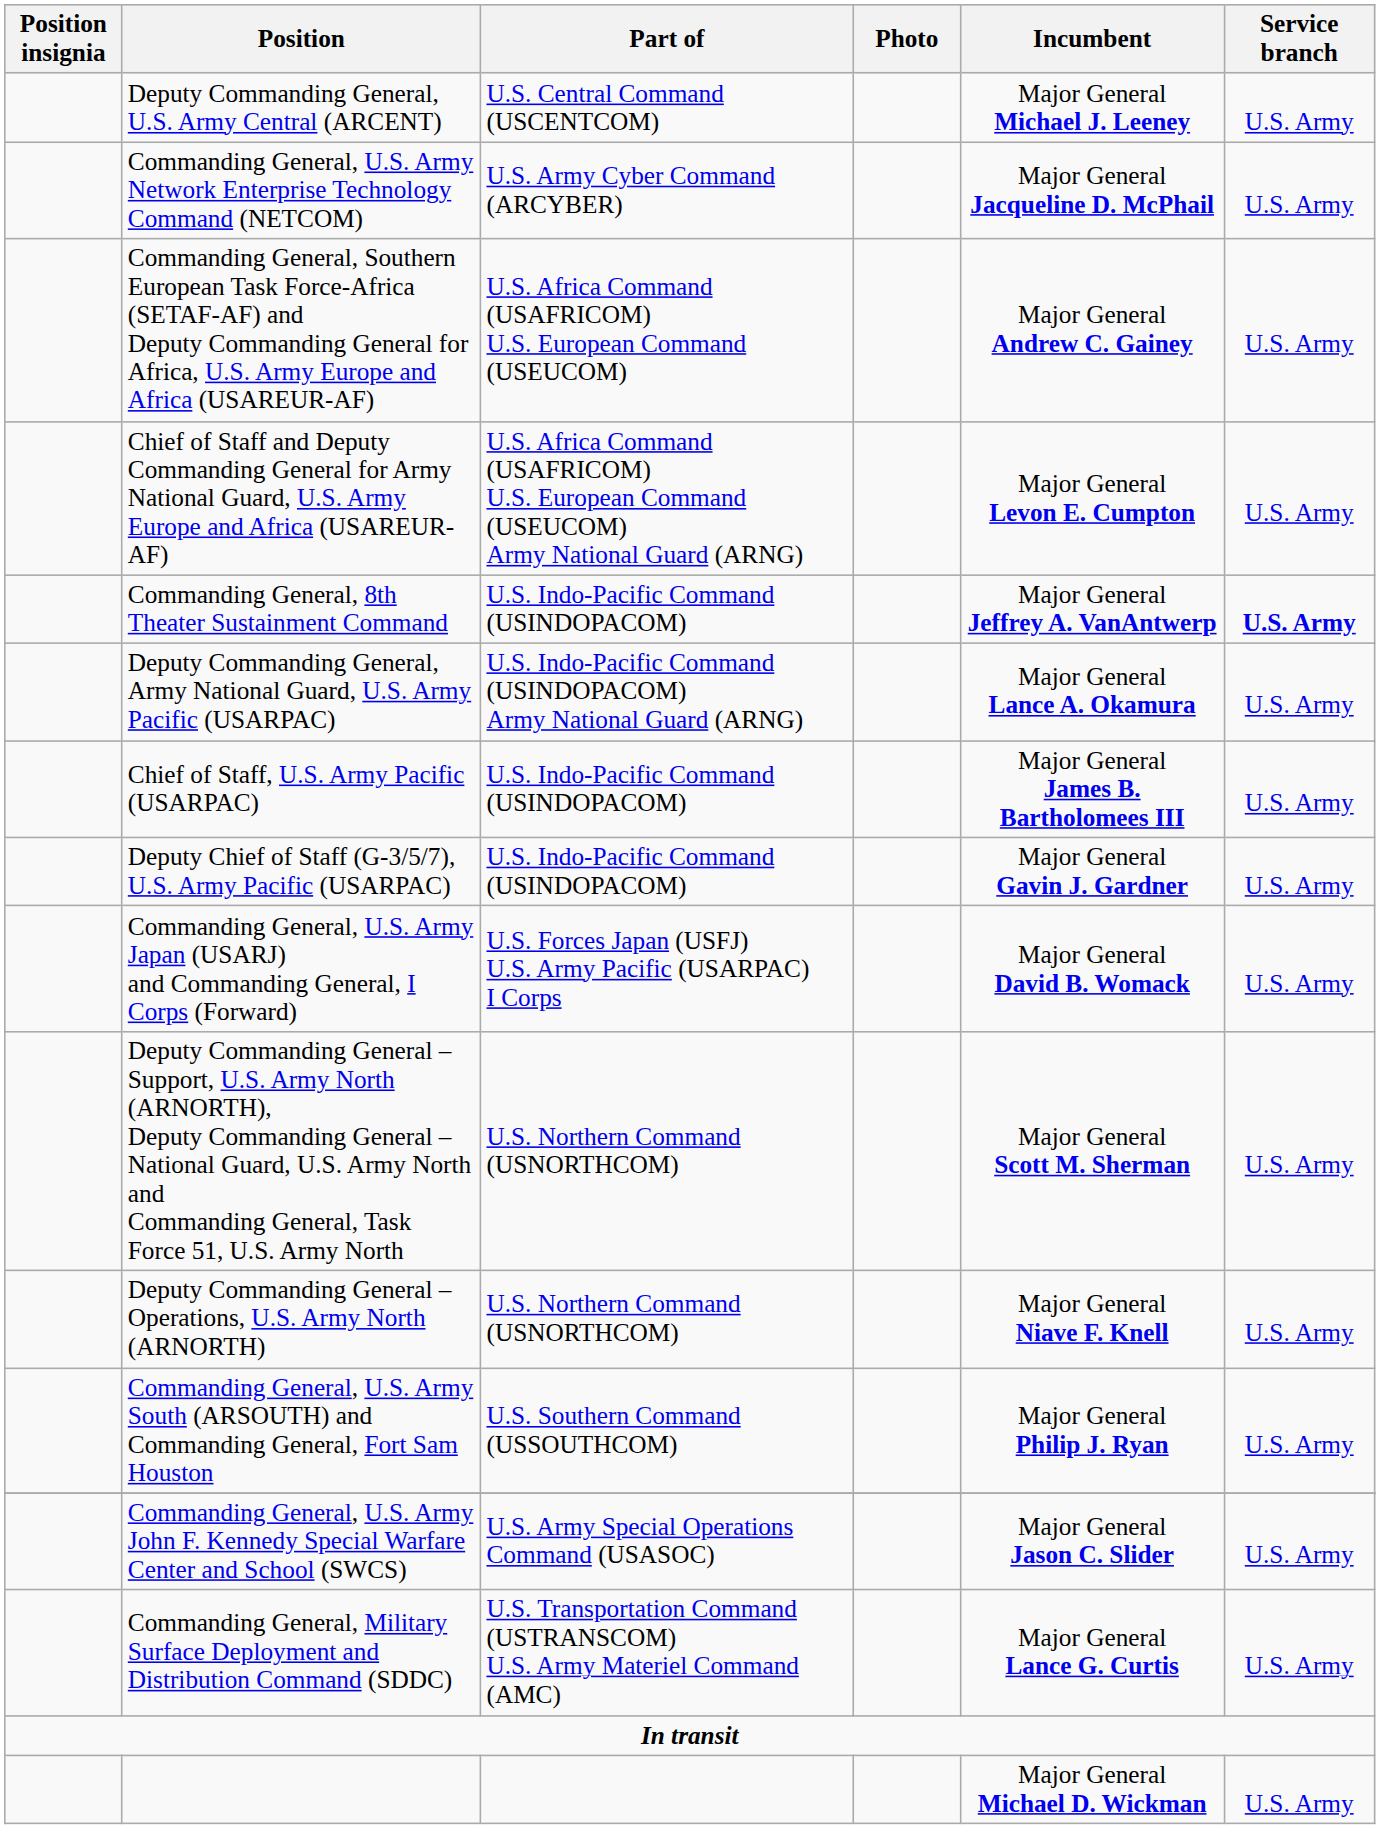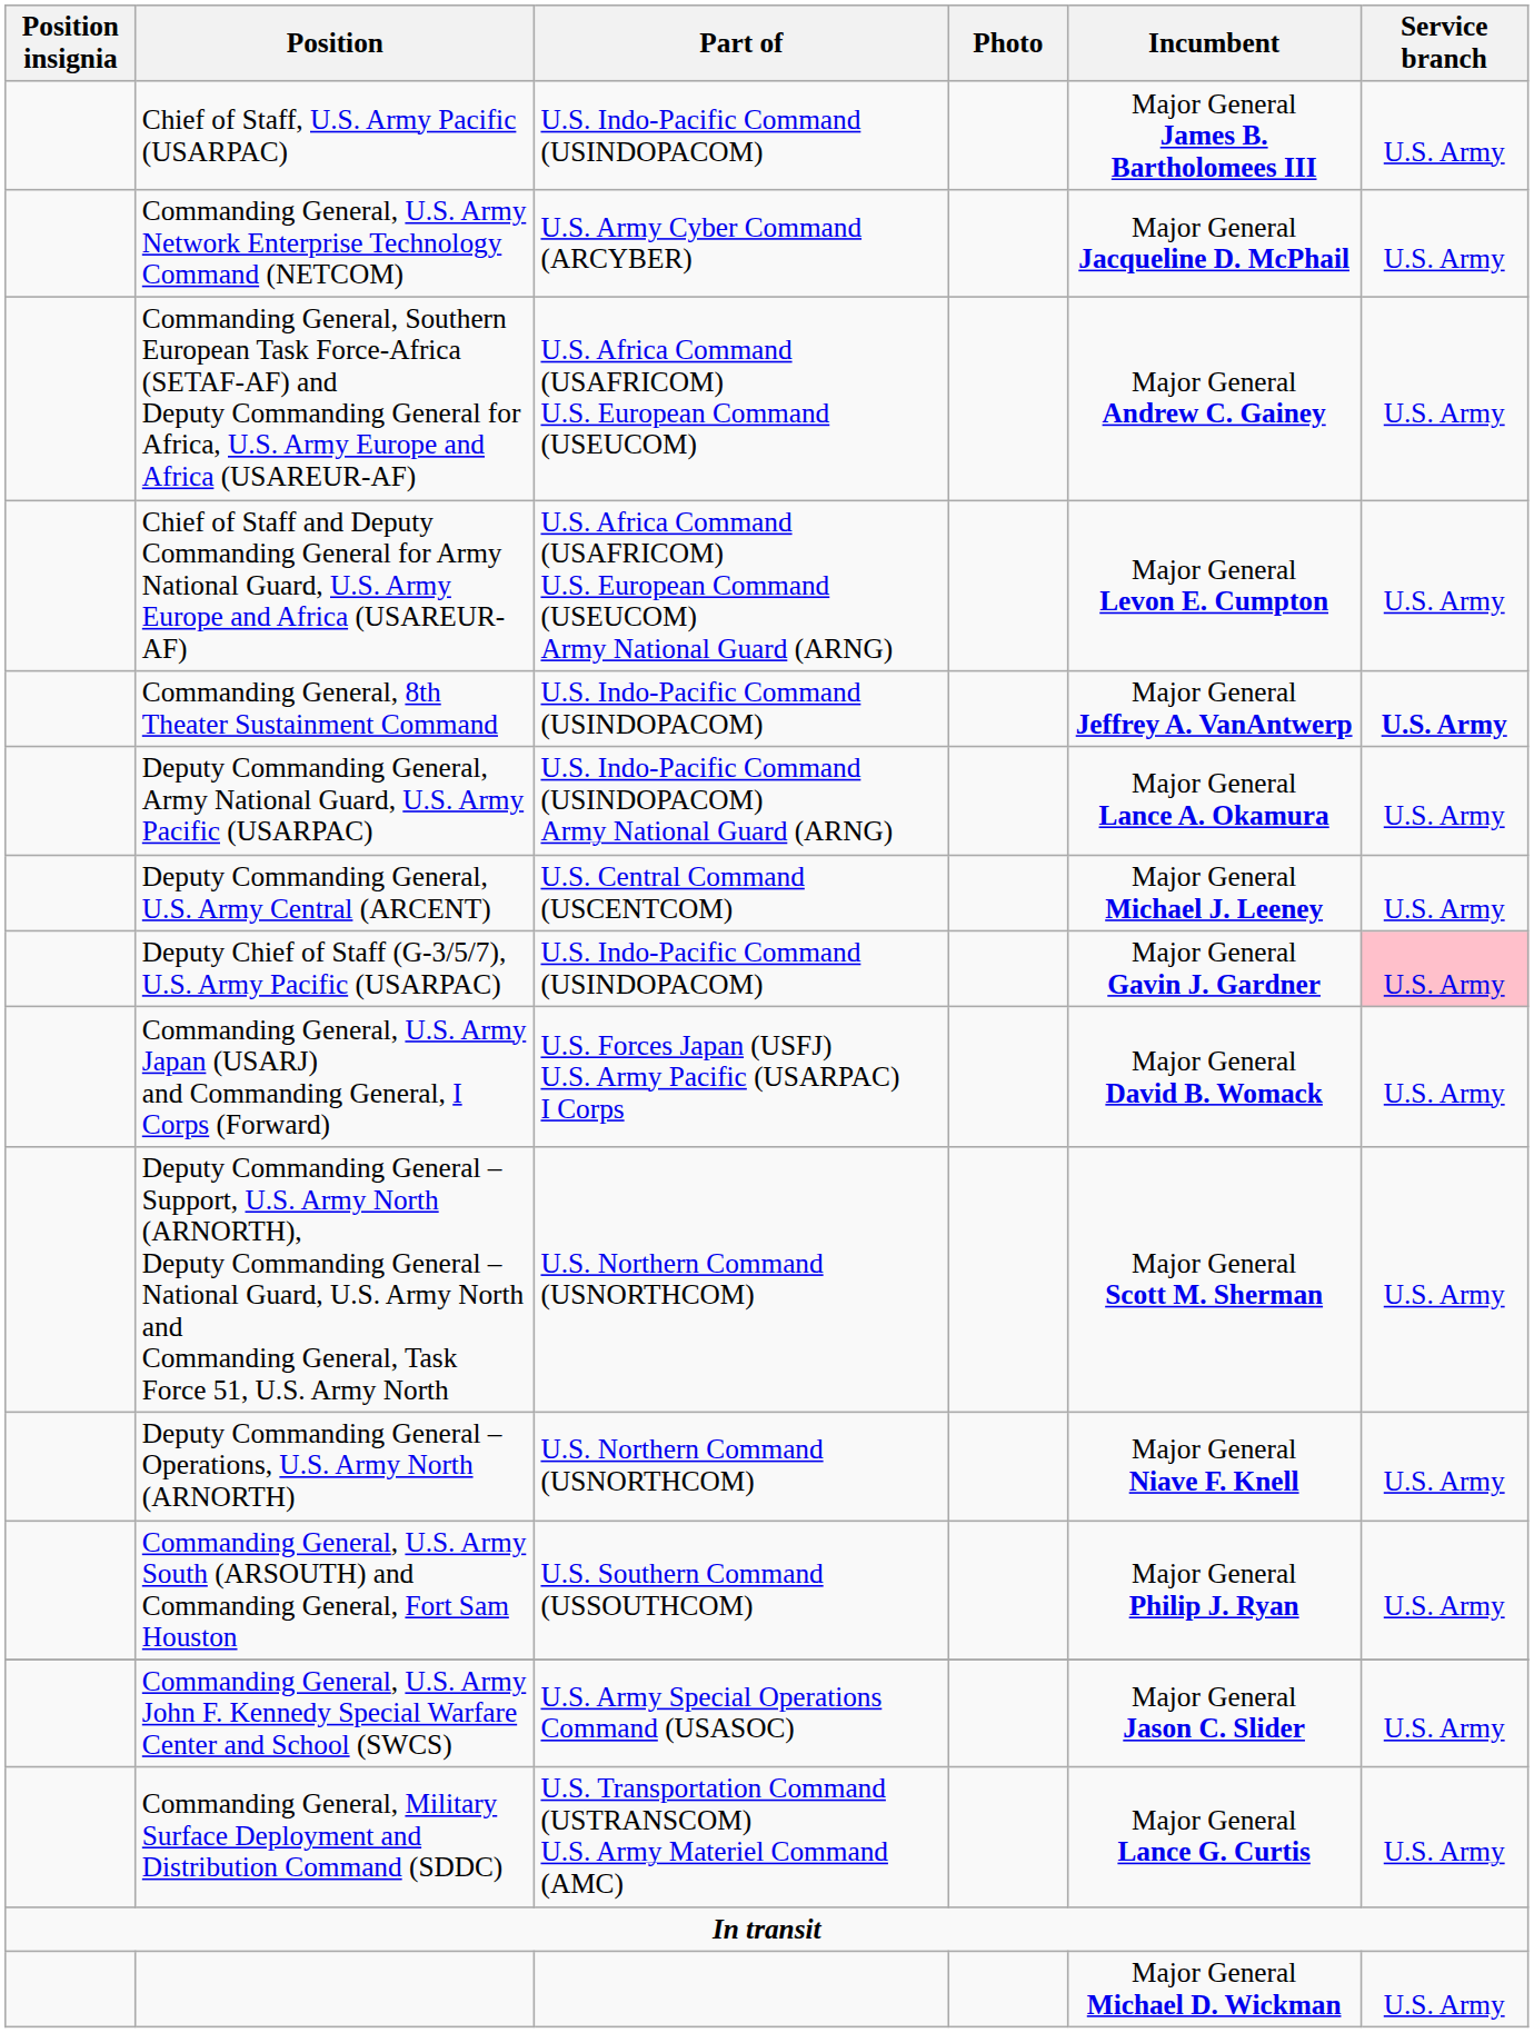 <table class="wikitable">
 <tr>
 <th width="75" style="text-align:center">Position insignia</th>
 <th width="310" style="text-align:center">Position</th>
 <th width="300" style="text-align:center">Part of</th>
 <th width="75" style="text-align:center">Photo</th>
 <th width="205" style="text-align:center">Incumbent</th>
 <th width="115" style="text-align:center">Service branch</th>
 </tr>
 <tr>
 <td></td>
-<td>Deputy Commanding General, <a href='#'>U.S. Army Central</a> (ARCENT)</td>
-<td> <a href='#'>U.S. Central Command</a> (USCENTCOM)</td>
+<td>Chief of Staff, <a href='#'>U.S. Army Pacific</a> (USARPAC)</td>
+<td> <a href='#'>U.S. Indo-Pacific Command</a> (USINDOPACOM)</td>
 <td></td>
-<td style="text-align:center">Major General<br><strong><a href='#'>Michael J. Leeney</a></strong></td>
+<td style="text-align:center">Major General<br><strong><a href='#'>James B. Bartholomees III</a></strong></td>
 <td style="text-align:center"><br><a href='#'>U.S. Army</a></td>
 </tr>
 <tr>
 <td></td>
 <td>Commanding General, <a href='#'>U.S. Army Network Enterprise Technology Command</a> (NETCOM)</td>
 <td> <a href='#'>U.S. Army Cyber Command</a> (ARCYBER)</td>
 <td></td>
 <td style="text-align:center">Major General<br><strong><a href='#'>Jacqueline D. McPhail</a></strong></td>
 <td style="text-align:center"><br><a href='#'>U.S. Army</a></td>
 </tr>
 <tr>
 <td> </td>
 <td>Commanding General, Southern European Task Force-Africa (SETAF-AF) and<br>Deputy Commanding General for Africa, <a href='#'>U.S. Army Europe and Africa</a> (USAREUR-AF)</td>
 <td> <a href='#'>U.S. Africa Command</a> (USAFRICOM)<br> <a href='#'>U.S. European Command</a> (USEUCOM)</td>
 <td></td>
 <td style="text-align:center">Major General<br><strong><a href='#'>Andrew C. Gainey</a></strong></td>
 <td style="text-align:center"><br><a href='#'>U.S. Army</a></td>
 </tr>
 <tr>
 <td></td>
 <td>Chief of Staff and Deputy Commanding General for Army National Guard, <a href='#'>U.S. Army Europe and Africa</a> (USAREUR-AF)</td>
 <td> <a href='#'>U.S. Africa Command</a> (USAFRICOM)<br> <a href='#'>U.S. European Command</a> (USEUCOM)<br> <a href='#'>Army National Guard</a> (ARNG)</td>
 <td></td>
 <td style="text-align:center">Major General<br><strong><a href='#'>Levon E. Cumpton</a></strong></td>
 <td style="text-align:center"><br><a href='#'>U.S. Army</a></td>
 </tr>
 <tr>
 <td> </td>
 <td>Commanding General, <a href='#'>8th Theater Sustainment Command</a></td>
 <td> <a href='#'>U.S. Indo-Pacific Command</a> (USINDOPACOM)</td>
 <td></td>
 <td style="text-align:center">Major General<br><strong><a href='#'>Jeffrey A. VanAntwerp</a></strong></td>
 <td style="text-align:center"><strong><br><a href='#'>U.S. Army</a></strong></td>
 </tr>
 <tr>
 <td></td>
 <td>Deputy Commanding General, Army National Guard, <a href='#'>U.S. Army Pacific</a> (USARPAC)</td>
 <td> <a href='#'>U.S. Indo-Pacific Command</a> (USINDOPACOM)<br> <a href='#'>Army National Guard</a> (ARNG)</td>
 <td></td>
 <td style="text-align:center">Major General<br><strong><a href='#'>Lance A. Okamura</a></strong></td>
 <td style="text-align:center"><br><a href='#'>U.S. Army</a></td>
 </tr>
 <tr>
 <td></td>
-<td>Chief of Staff, <a href='#'>U.S. Army Pacific</a> (USARPAC)</td>
-<td> <a href='#'>U.S. Indo-Pacific Command</a> (USINDOPACOM)</td>
+<td>Deputy Commanding General, <a href='#'>U.S. Army Central</a> (ARCENT)</td>
+<td> <a href='#'>U.S. Central Command</a> (USCENTCOM)</td>
 <td></td>
-<td style="text-align:center">Major General<br><strong><a href='#'>James B. Bartholomees III</a></strong></td>
+<td style="text-align:center">Major General<br><strong><a href='#'>Michael J. Leeney</a></strong></td>
 <td style="text-align:center"><br><a href='#'>U.S. Army</a></td>
 </tr>
 <tr>
 <td></td>
 <td>Deputy Chief of Staff (G-3/5/7), <a href='#'>U.S. Army Pacific</a> (USARPAC)</td>
 <td> <a href='#'>U.S. Indo-Pacific Command</a> (USINDOPACOM)</td>
 <td></td>
 <td style="text-align:center">Major General<br><strong><a href='#'>Gavin J. Gardner</a></strong></td>
-<td style="text-align:center"><br><a href='#'>U.S. Army</a></td>
+<td style="background: pink; text-align:center"><br><a href='#'>U.S. Army</a></td>
 </tr>
 <tr>
 <td></td>
 <td>Commanding General, <a href='#'>U.S. Army Japan</a> (USARJ)<br>and Commanding General, <a href='#'>I Corps</a> (Forward)</td>
 <td> <a href='#'>U.S. Forces Japan</a> (USFJ)<br> <a href='#'>U.S. Army Pacific</a> (USARPAC)<br> <a href='#'>I Corps</a></td>
 <td></td>
 <td style="text-align:center">Major General<br><strong><a href='#'>David B. Womack</a></strong></td>
 <td style="text-align:center"><br><a href='#'>U.S. Army</a></td>
 </tr>
 <tr>
 <td></td>
 <td>Deputy Commanding General – Support, <a href='#'>U.S. Army North</a> (ARNORTH),<br>Deputy Commanding General – National Guard, U.S. Army North and<br>Commanding General, Task Force 51, U.S. Army North</td>
 <td> <a href='#'>U.S. Northern Command</a> (USNORTHCOM)</td>
 <td></td>
 <td style="text-align:center">Major General<br><strong><a href='#'>Scott M. Sherman</a></strong></td>
 <td style="text-align:center"><br><a href='#'>U.S. Army</a></td>
 </tr>
 <tr>
 <td></td>
 <td>Deputy Commanding General – Operations, <a href='#'>U.S. Army North</a> (ARNORTH)</td>
 <td> <a href='#'>U.S. Northern Command</a> (USNORTHCOM)</td>
 <td></td>
 <td style="text-align:center">Major General<br><strong><a href='#'>Niave F. Knell</a></strong></td>
 <td style="text-align:center"><br><a href='#'>U.S. Army</a></td>
 </tr>
 <tr>
 <td></td>
 <td><a href='#'>Commanding General</a>, <a href='#'>U.S. Army South</a> (ARSOUTH) and<br>Commanding General, <a href='#'>Fort Sam Houston</a></td>
 <td> <a href='#'>U.S. Southern Command</a> (USSOUTHCOM)</td>
 <td></td>
 <td style="text-align:center">Major General<br><strong><a href='#'>Philip J. Ryan</a></strong></td>
 <td style="text-align:center"><br><a href='#'>U.S. Army</a></td>
 </tr>
 <tr>
 </tr>
 <tr>
 <td></td>
 <td><a href='#'>Commanding General</a>, <a href='#'>U.S. Army John F. Kennedy Special Warfare Center and School</a> (SWCS)</td>
 <td> <a href='#'>U.S. Army Special Operations Command</a> (USASOC)</td>
 <td></td>
 <td style="text-align:center">Major General<br><strong><a href='#'>Jason C. Slider</a></strong></td>
 <td style="text-align:center"><br><a href='#'>U.S. Army</a></td>
 </tr>
 <tr>
 <td></td>
 <td>Commanding General, <a href='#'>Military Surface Deployment and Distribution Command</a> (SDDC)</td>
 <td> <a href='#'>U.S. Transportation Command</a> (USTRANSCOM)<br> <a href='#'>U.S. Army Materiel Command</a> (AMC)</td>
 <td></td>
 <td style="text-align:center">Major General<br><strong><a href='#'>Lance G. Curtis</a></strong></td>
 <td style="text-align:center"><br><a href='#'>U.S. Army</a></td>
 </tr>
 <tr>
 <td colspan="6" style="text-align:center"><strong><em>In transit</em></strong></td>
 </tr>
 <tr>
 <td></td>
 <td></td>
 <td></td>
 <td></td>
 <td style="text-align:center">Major General<br><strong><a href='#'>Michael D. Wickman</a></strong></td>
 <td style="text-align:center"><br><a href='#'>U.S. Army</a></td>
 </tr>
 </table>
